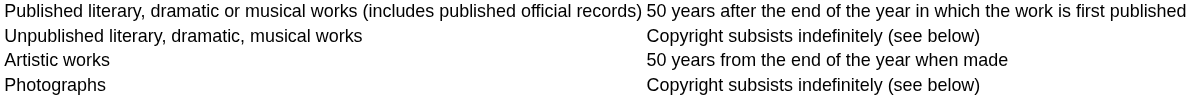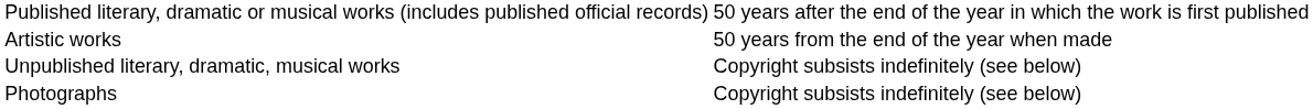 <table>
 <tr>
 <td>Published literary, dramatic or musical works (includes published official records)</td>
 <td>50 years after the end of the year in which the work is first published</td>
 </tr>
 <tr>
+<td>Artistic works</td>
+<td>50 years from the end of the year when made</td>
+</tr>
+<tr>
 <td>Unpublished literary, dramatic, musical works</td>
 <td>Copyright subsists indefinitely (see below)</td>
-</tr>
-<tr>
-<td>Artistic works</td>
-<td>50 years from the end of the year when made</td>
 </tr>
 <tr>
 <td>Photographs</td>
 <td>Copyright subsists indefinitely (see below)</td>
 </tr>
 </table>
